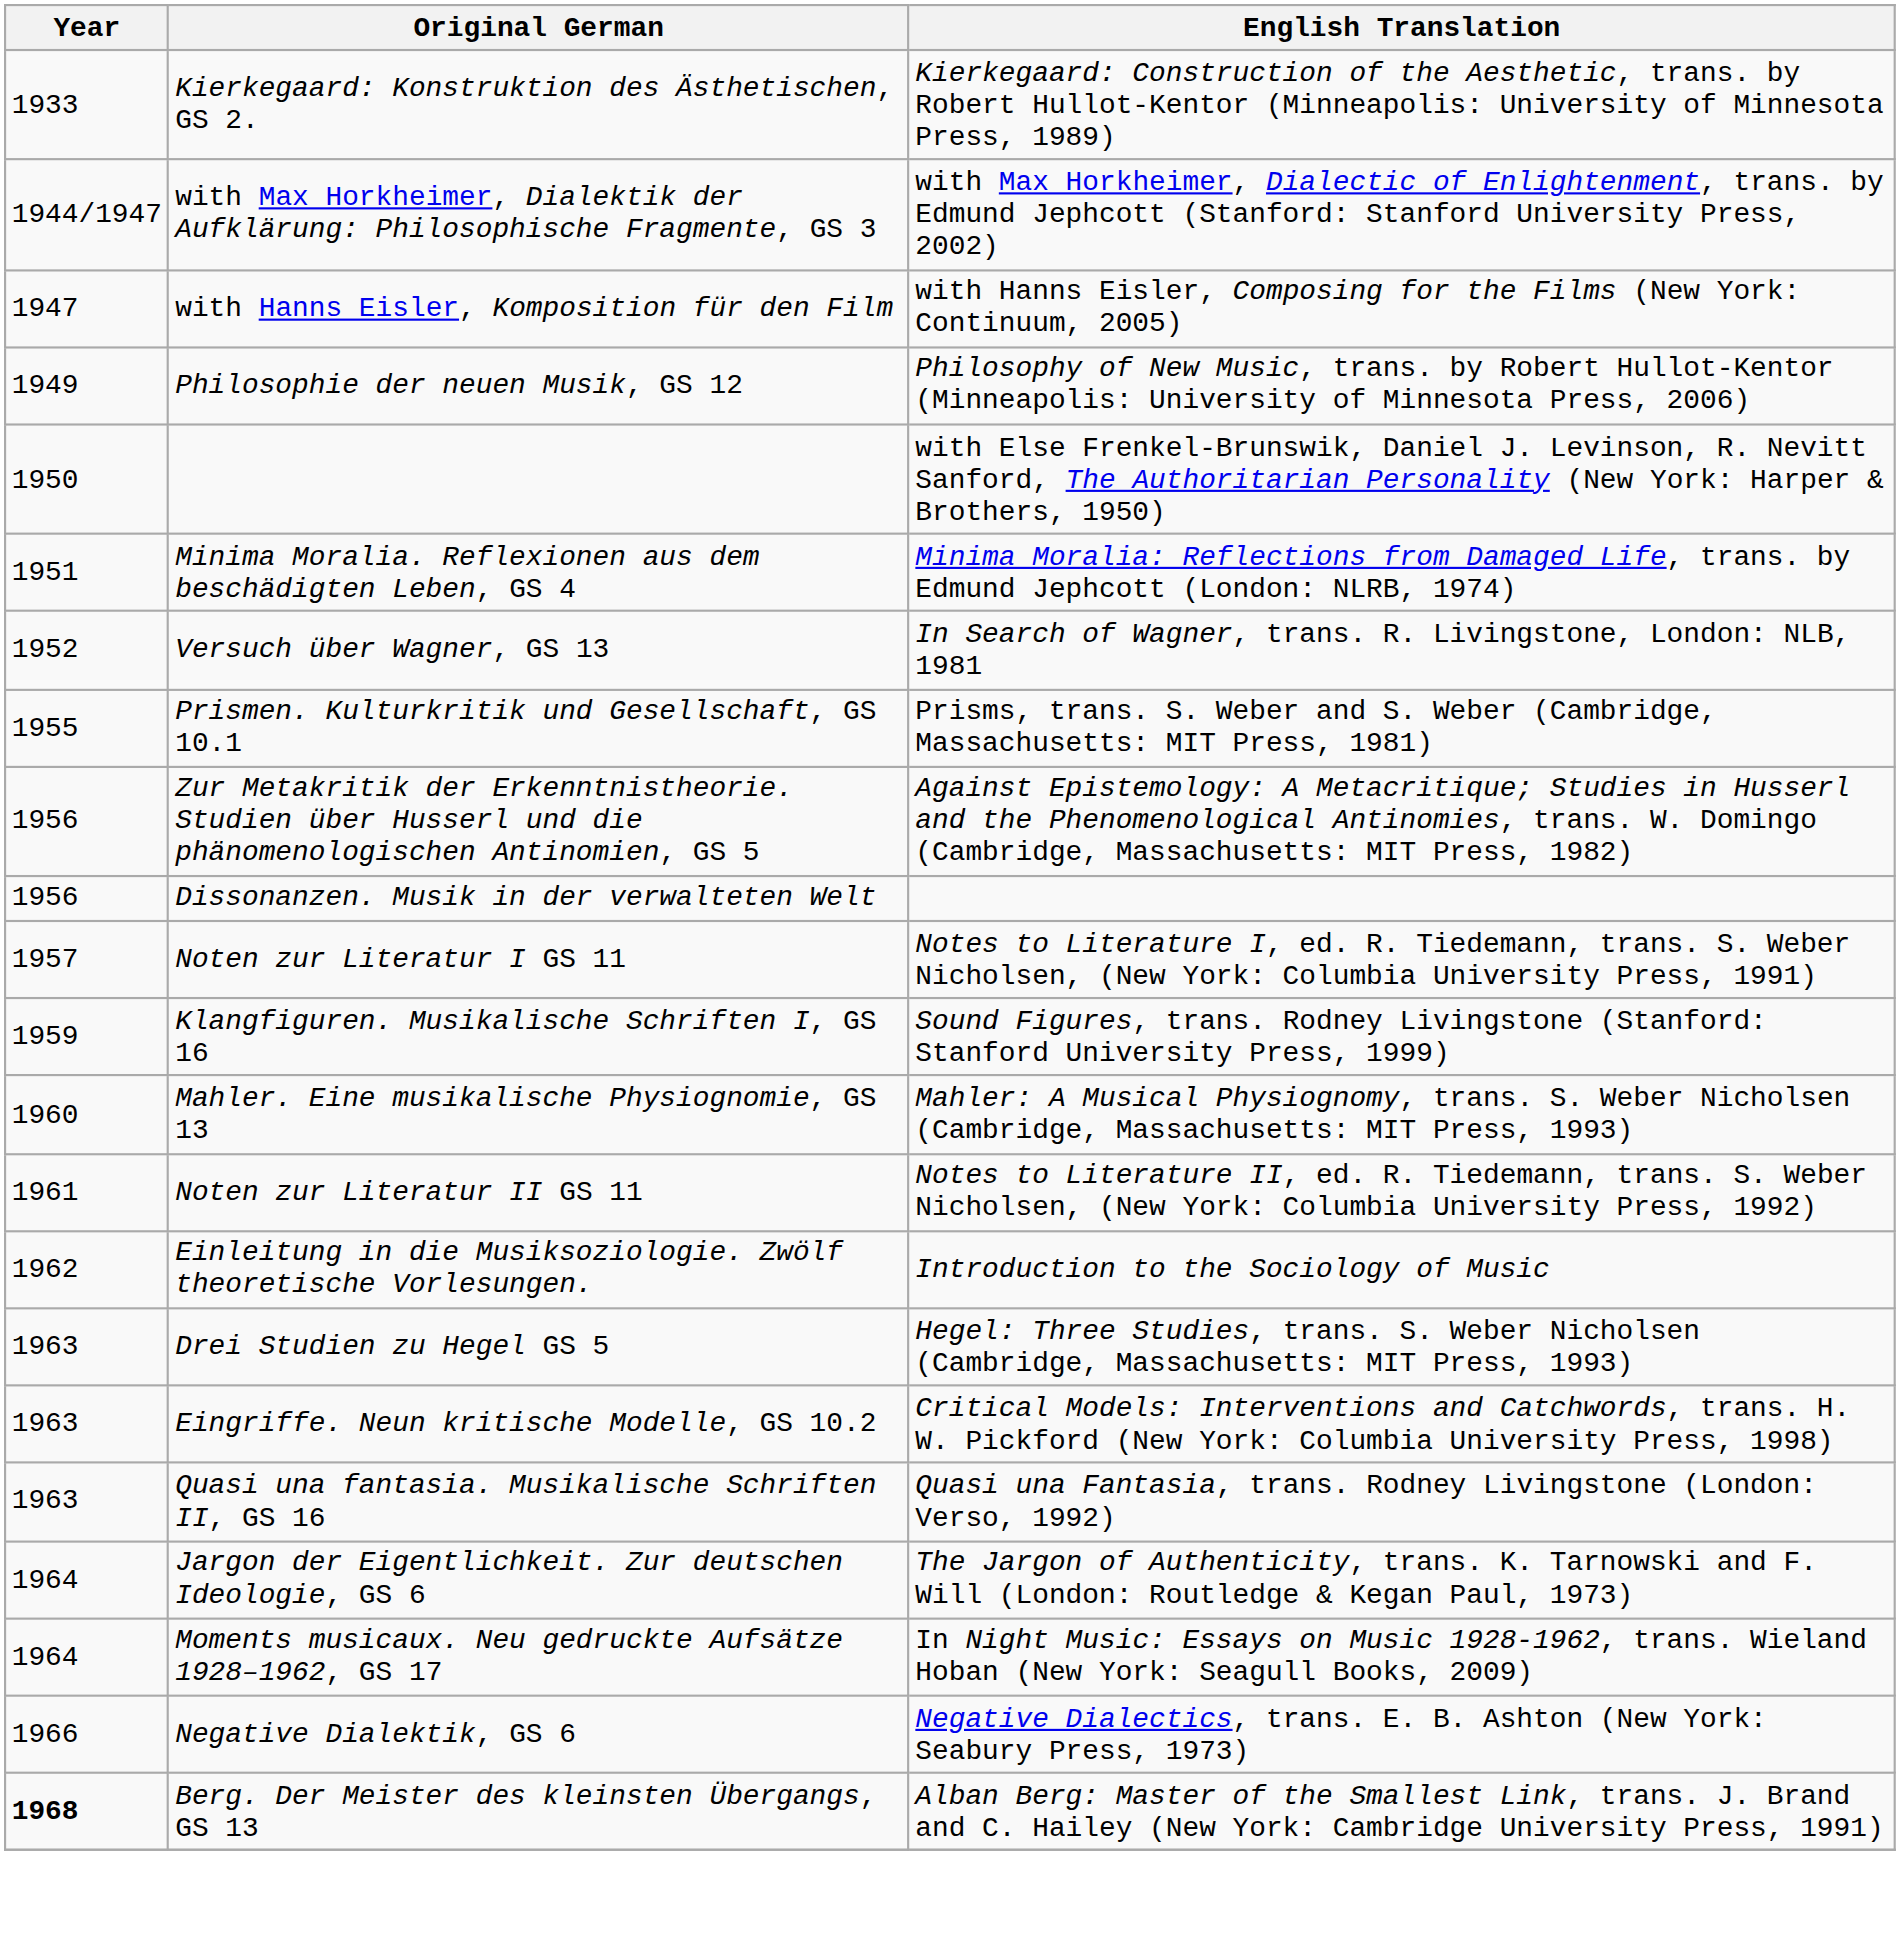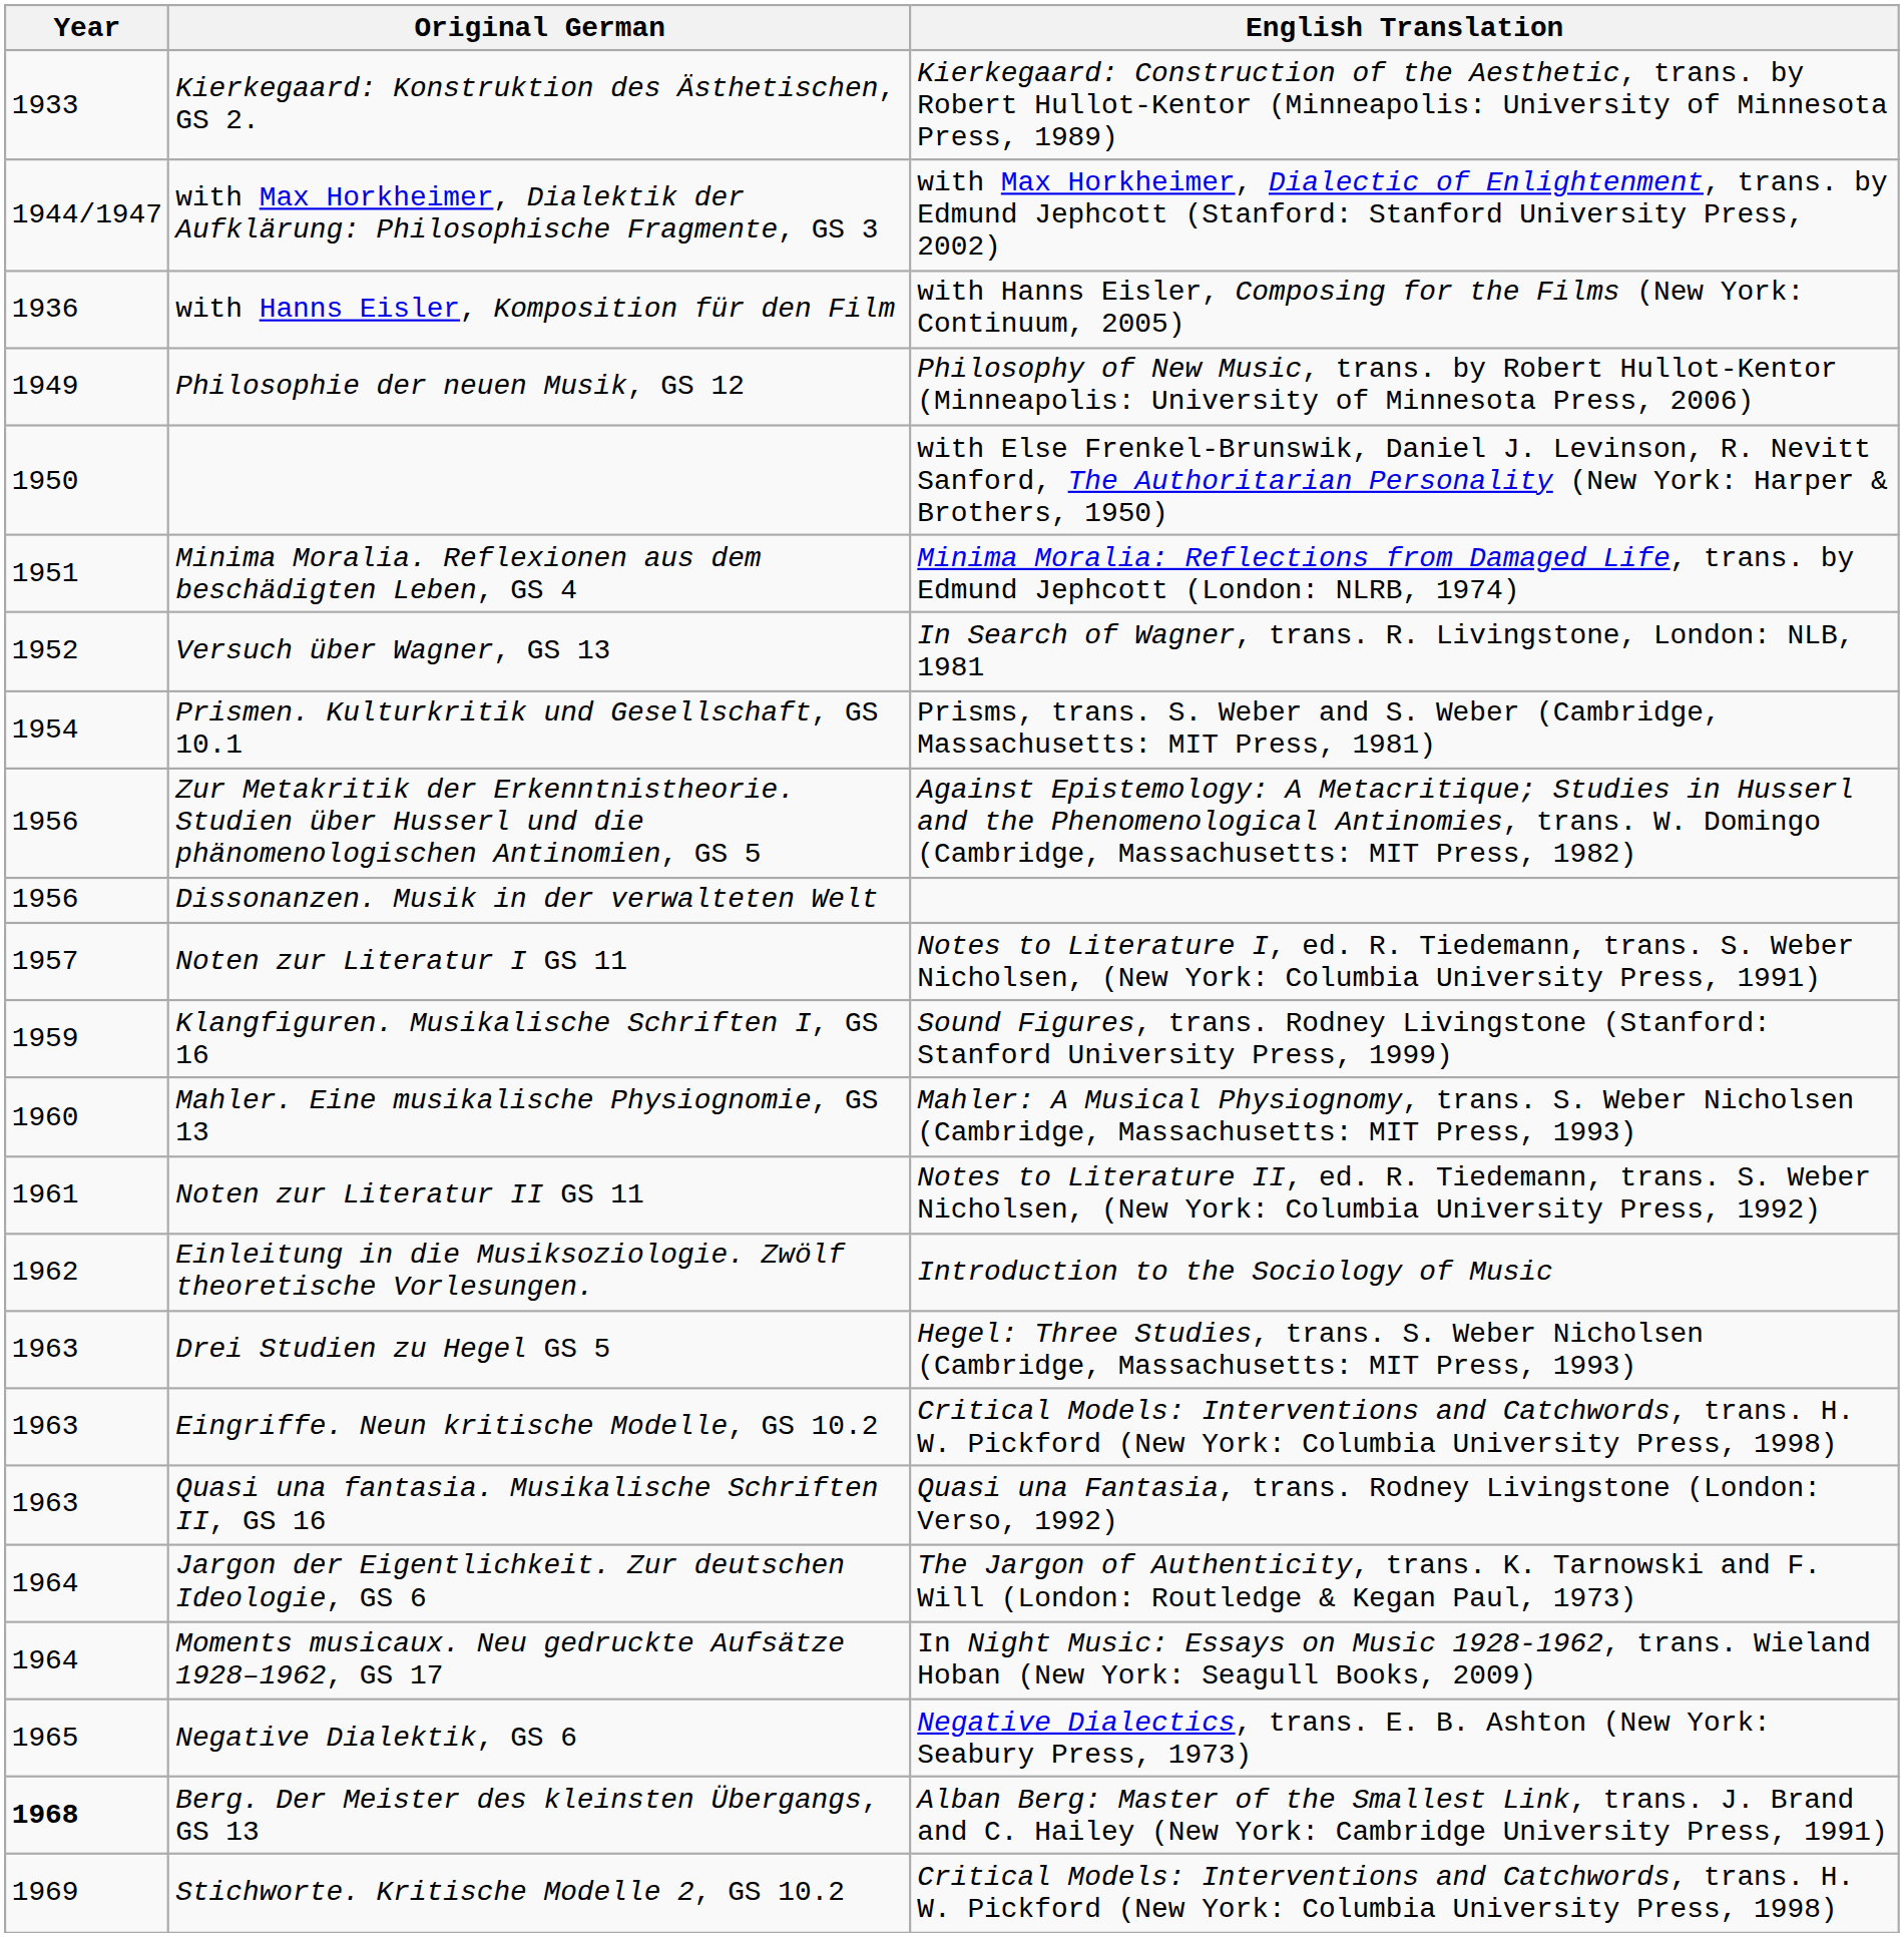 <table class="wikitable" style="margin:1em auto;">
 <tr>
 <th>Year</th>
 <th>Original German</th>
 <th>English Translation</th>
 </tr>
 <tr>
 <td>1933</td>
 <td><em>Kierkegaard: Konstruktion des Ästhetischen</em>, GS 2.</td>
 <td><em>Kierkegaard: Construction of the Aesthetic</em>, trans. by Robert Hullot-Kentor (Minneapolis: University of Minnesota Press, 1989)</td>
 </tr>
 <tr>
 <td>1944/1947</td>
 <td>with <a href='#'>Max Horkheimer</a>, <em>Dialektik der Aufklärung: Philosophische Fragmente</em>, GS 3</td>
 <td>with <a href='#'>Max Horkheimer</a>, <em><a href='#'>Dialectic of Enlightenment</a></em>, trans. by Edmund Jephcott (Stanford: Stanford University Press, 2002)</td>
 </tr>
 <tr>
-<td>1947</td>
+<td>1936</td>
 <td>with <a href='#'>Hanns Eisler</a>, <em>Komposition für den Film</em></td>
 <td>with Hanns Eisler, <em>Composing for the Films</em> (New York: Continuum, 2005)</td>
 </tr>
 <tr>
 <td>1949</td>
 <td><em>Philosophie der neuen Musik</em>, GS 12</td>
 <td><em>Philosophy of New Music</em>, trans. by Robert Hullot-Kentor (Minneapolis: University of Minnesota Press, 2006)</td>
 </tr>
 <tr>
 <td>1950</td>
 <td></td>
 <td>with Else Frenkel-Brunswik, Daniel J. Levinson, R. Nevitt Sanford, <em><a href='#'>The Authoritarian Personality</a></em> (New York: Harper & Brothers, 1950)</td>
 </tr>
 <tr>
 <td>1951</td>
 <td><em>Minima Moralia. Reflexionen aus dem beschädigten Leben</em>, GS 4</td>
 <td><em><a href='#'>Minima Moralia: Reflections from Damaged Life</a></em>, trans. by Edmund Jephcott (London: NLRB, 1974)</td>
 </tr>
 <tr>
 <td>1952</td>
 <td><em>Versuch über Wagner</em>, GS 13</td>
 <td><em>In Search of Wagner</em>, trans. R. Livingstone, London: NLB, 1981</td>
 </tr>
 <tr>
-<td>1955</td>
+<td>1954</td>
 <td><em>Prismen. Kulturkritik und Gesellschaft</em>, GS 10.1</td>
 <td>Prisms, trans. S. Weber and S. Weber (Cambridge, Massachusetts: MIT Press, 1981)</td>
 </tr>
 <tr>
 <td>1956</td>
 <td><em>Zur Metakritik der Erkenntnistheorie. Studien über Husserl und die phänomenologischen Antinomien</em>, GS 5</td>
 <td><em>Against Epistemology: A Metacritique; Studies in Husserl and the Phenomenological Antinomies</em>, trans. W. Domingo (Cambridge, Massachusetts: MIT Press, 1982)</td>
 </tr>
 <tr>
 <td>1956</td>
 <td><em>Dissonanzen. Musik in der verwalteten Welt</em></td>
 <td></td>
 </tr>
 <tr>
 <td>1957</td>
 <td><em>Noten zur Literatur I</em> GS 11</td>
 <td><em>Notes to Literature I</em>, ed. R. Tiedemann, trans. S. Weber Nicholsen, (New York: Columbia University Press, 1991)</td>
 </tr>
 <tr>
 <td>1959</td>
 <td><em>Klangfiguren. Musikalische Schriften I</em>, GS 16</td>
 <td><em>Sound Figures</em>, trans. Rodney Livingstone (Stanford: Stanford University Press, 1999)</td>
 </tr>
 <tr>
 <td>1960</td>
 <td><em>Mahler. Eine musikalische Physiognomie</em>, GS 13</td>
 <td><em>Mahler: A Musical Physiognomy</em>, trans. S. Weber Nicholsen (Cambridge, Massachusetts: MIT Press, 1993)</td>
 </tr>
 <tr>
 <td>1961</td>
 <td><em>Noten zur Literatur II</em> GS 11</td>
 <td><em>Notes to Literature II</em>, ed. R. Tiedemann, trans. S. Weber Nicholsen, (New York: Columbia University Press, 1992)</td>
 </tr>
 <tr>
 <td>1962</td>
 <td><em>Einleitung in die Musiksoziologie. Zwölf theoretische Vorlesungen.</em></td>
 <td><em>Introduction to the Sociology of Music</em></td>
 </tr>
 <tr>
 <td>1963</td>
 <td><em>Drei Studien zu Hegel</em> GS 5</td>
 <td><em>Hegel: Three Studies</em>, trans. S. Weber Nicholsen (Cambridge, Massachusetts: MIT Press, 1993)</td>
 </tr>
 <tr>
 <td>1963</td>
 <td><em>Eingriffe. Neun kritische Modelle</em>, GS 10.2</td>
 <td><em>Critical Models: Interventions and Catchwords</em>, trans. H. W. Pickford (New York: Columbia University Press, 1998)</td>
 </tr>
 <tr>
 <td>1963</td>
 <td><em>Quasi una fantasia. Musikalische Schriften II</em>, GS 16</td>
 <td><em>Quasi una Fantasia</em>, trans. Rodney Livingstone (London: Verso, 1992)</td>
 </tr>
 <tr>
 <td>1964</td>
 <td><em>Jargon der Eigentlichkeit. Zur deutschen Ideologie</em>, GS 6</td>
 <td><em>The Jargon of Authenticity</em>, trans. K. Tarnowski and F. Will (London: Routledge & Kegan Paul, 1973)</td>
 </tr>
 <tr>
 <td>1964</td>
 <td><em>Moments musicaux. Neu gedruckte Aufsätze 1928–1962</em>, GS 17</td>
 <td>In <em>Night Music: Essays on Music 1928-1962</em>, trans. Wieland Hoban (New York: Seagull Books, 2009)</td>
 </tr>
 <tr>
-<td>1966</td>
+<td>1965</td>
 <td><em>Negative Dialektik</em>, GS 6</td>
 <td><em><a href='#'>Negative Dialectics</a></em>, trans. E. B. Ashton (New York: Seabury Press, 1973)</td>
 </tr>
 <tr>
 <td><strong>1968</strong></td>
 <td><em>Berg. Der Meister des kleinsten Übergangs</em>, GS 13</td>
 <td><em>Alban Berg: Master of the Smallest Link</em>, trans. J. Brand and C. Hailey (New York: Cambridge University Press, 1991)</td>
 </tr>
 <tr>
+<td>1969</td>
+<td><em>Stichworte. Kritische Modelle 2</em>, GS 10.2</td>
+<td><em>Critical Models: Interventions and Catchwords</em>, trans. H. W. Pickford (New York: Columbia University Press, 1998)</td>
+</tr>
+<tr>
 </tr>
 </table>
